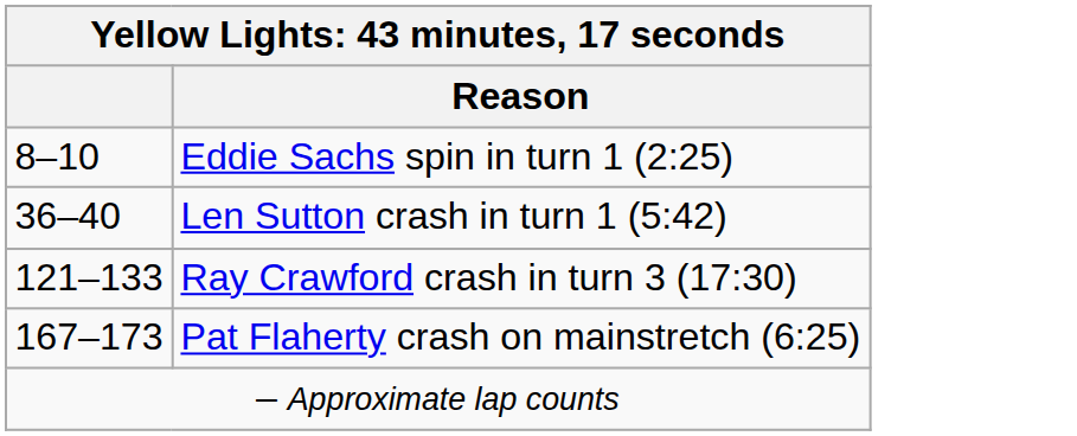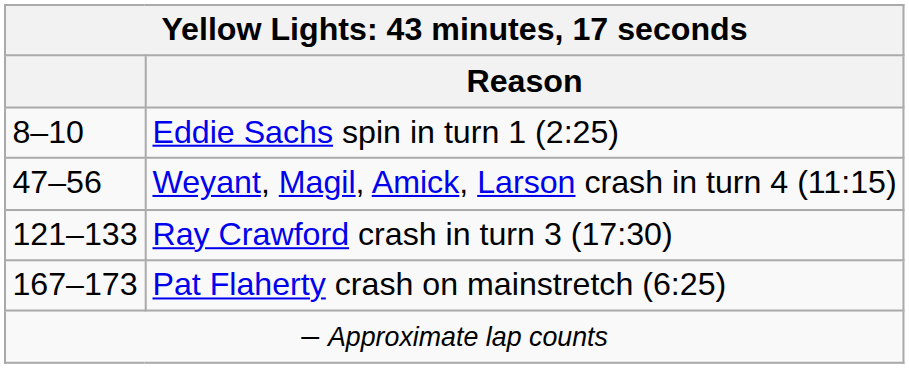 <table class="wikitable">
 <tr>
 <th colspan=2>Yellow Lights: 43 minutes, 17 seconds</th>
 </tr>
 <tr>
 <th></th>
 <th>Reason</th>
 </tr>
 <tr>
 <td>8–10</td>
 <td><a href='#'>Eddie Sachs</a> spin in turn 1 (2:25)</td>
 </tr>
 <tr>
-<td>36–40</td>
-<td><a href='#'>Len Sutton</a> crash in turn 1 (5:42)</td>
+<td>47–56</td>
+<td><a href='#'>Weyant</a>, <a href='#'>Magil</a>, <a href='#'>Amick</a>, <a href='#'>Larson</a> crash in turn 4 (11:15)</td>
 </tr>
 <tr>
 <td>121–133</td>
 <td><a href='#'>Ray Crawford</a> crash in turn 3 (17:30)</td>
 </tr>
 <tr>
 <td>167–173</td>
 <td><a href='#'>Pat Flaherty</a> crash on mainstretch (6:25)</td>
 </tr>
 <tr>
 <td colspan=2 align=center> – <em><small>Approximate lap counts</small></em></td>
 </tr>
 </table>
